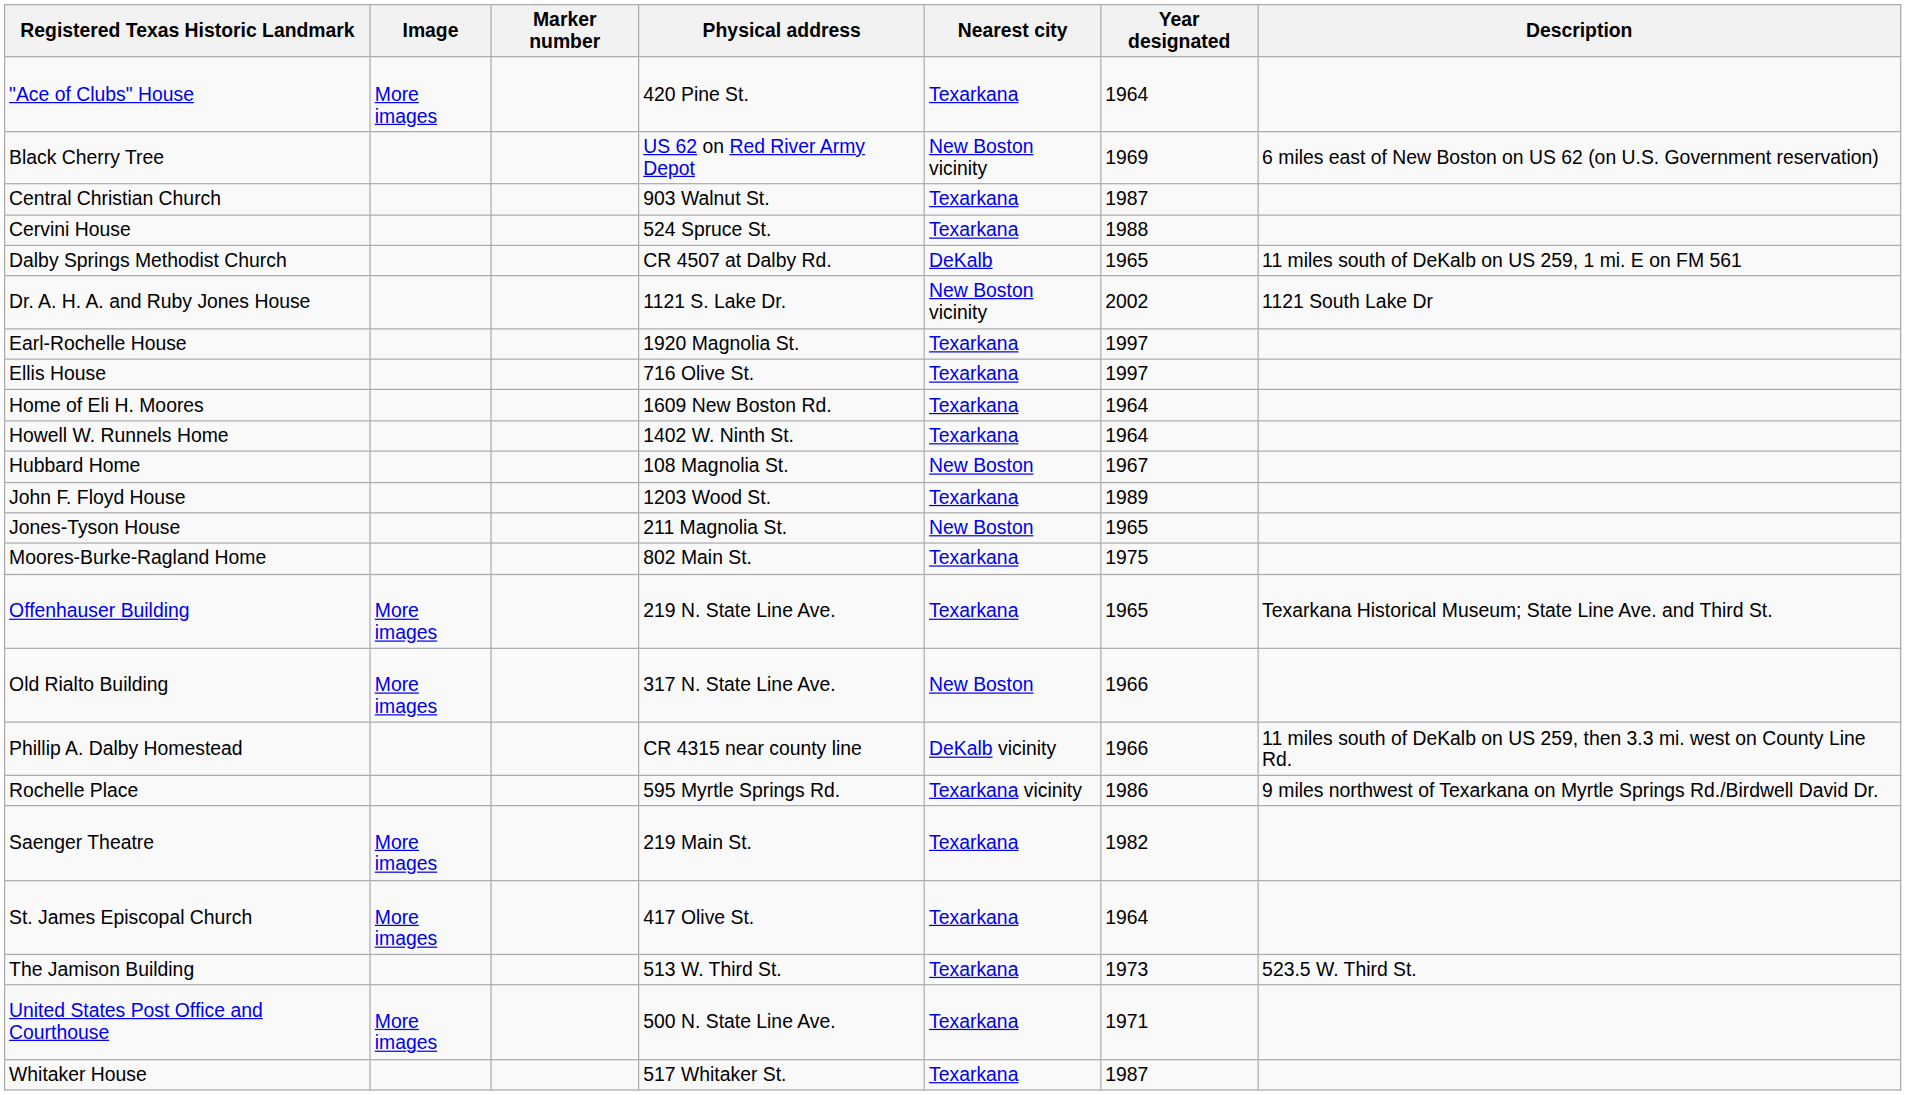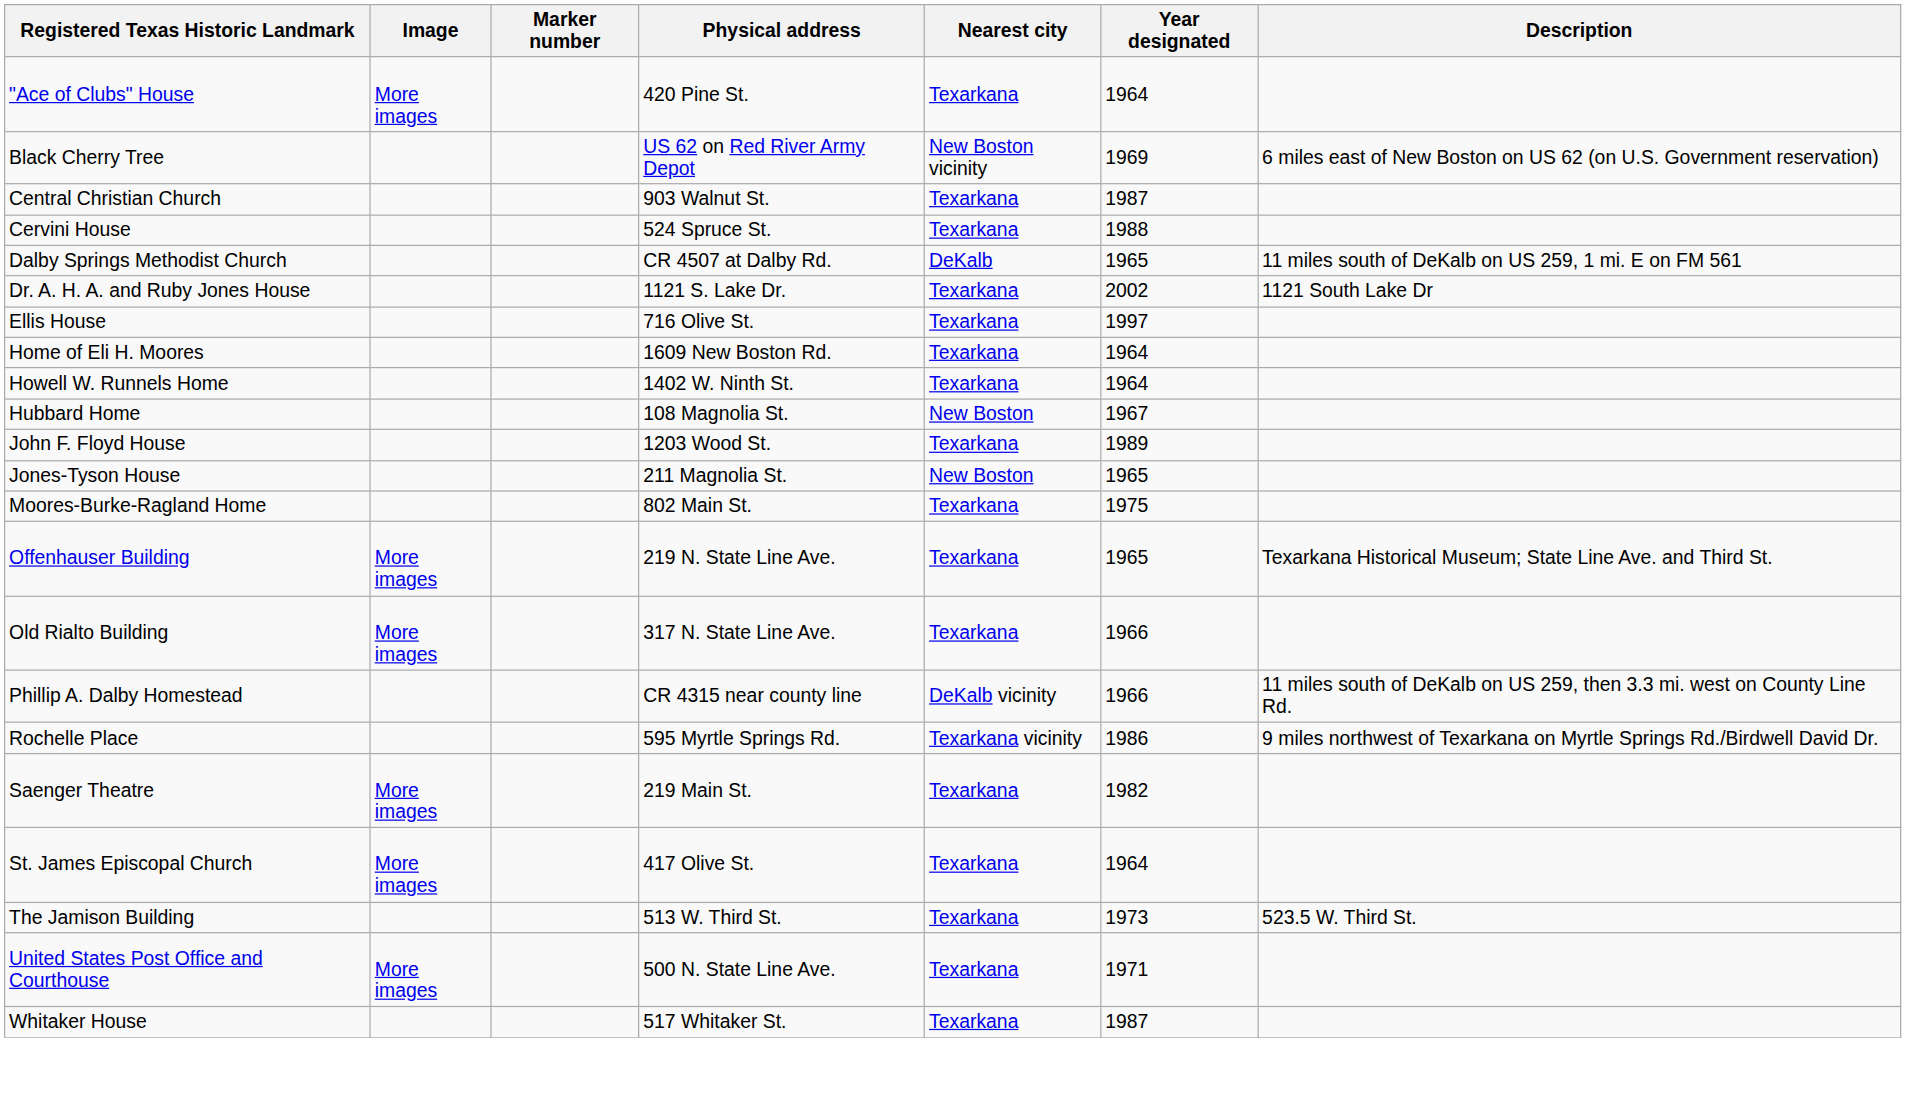 <table class="wikitable sortable">
 <tr>
 <th>Registered Texas Historic Landmark</th>
 <th>Image</th>
 <th>Marker number</th>
 <th>Physical address</th>
 <th>Nearest city</th>
 <th>Year designated</th>
 <th>Description</th>
 </tr>
 <tr>
 <td><a href='#'>"Ace of Clubs" House</a></td>
 <td><br> <a href='#'>More images</a></td>
 <td></td>
 <td>420 Pine St.<br></td>
 <td><a href='#'>Texarkana</a></td>
 <td>1964</td>
 <td></td>
 </tr>
 <tr>
 <td>Black Cherry Tree</td>
 <td></td>
 <td></td>
 <td><a href='#'>US 62</a> on <a href='#'>Red River Army Depot</a> </td>
 <td><a href='#'>New Boston</a> vicinity</td>
 <td>1969</td>
 <td>6 miles east of New Boston on US 62 (on U.S. Government reservation)</td>
 </tr>
 <tr>
 <td>Central Christian Church</td>
 <td></td>
 <td></td>
 <td>903 Walnut St.<br></td>
 <td><a href='#'>Texarkana</a></td>
 <td>1987</td>
 <td></td>
 </tr>
 <tr>
 <td>Cervini House</td>
 <td></td>
 <td></td>
 <td>524 Spruce St.<br></td>
 <td><a href='#'>Texarkana</a></td>
 <td>1988</td>
 <td></td>
 </tr>
 <tr>
 <td>Dalby Springs Methodist Church</td>
 <td></td>
 <td></td>
 <td>CR 4507 at Dalby Rd.<br></td>
 <td><a href='#'>DeKalb</a></td>
 <td>1965</td>
 <td>11 miles south of DeKalb on US 259, 1 mi. E on FM 561</td>
 </tr>
 <tr>
 <td>Dr. A. H. A. and Ruby Jones House</td>
 <td></td>
 <td></td>
 <td>1121 S. Lake Dr.<br></td>
-<td><a href='#'>New Boston</a> vicinity</td>
+<td><a href='#'>Texarkana</a></td>
 <td>2002</td>
 <td>1121 South Lake Dr</td>
-</tr>
-<tr>
-<td>Earl-Rochelle House</td>
-<td></td>
-<td></td>
-<td>1920 Magnolia St.<br></td>
-<td><a href='#'>Texarkana</a></td>
-<td>1997</td>
-<td></td>
 </tr>
 <tr>
 <td>Ellis House</td>
 <td></td>
 <td></td>
 <td>716 Olive St.<br></td>
 <td><a href='#'>Texarkana</a></td>
 <td>1997</td>
 <td></td>
 </tr>
 <tr>
 <td>Home of Eli H. Moores</td>
 <td></td>
 <td></td>
 <td>1609 New Boston Rd. <br></td>
 <td><a href='#'>Texarkana</a></td>
 <td>1964</td>
 <td></td>
 </tr>
 <tr>
 <td>Howell W. Runnels Home</td>
 <td></td>
 <td></td>
 <td>1402 W. Ninth St.<br></td>
 <td><a href='#'>Texarkana</a></td>
 <td>1964</td>
 <td></td>
 </tr>
 <tr>
 <td>Hubbard Home</td>
 <td></td>
 <td></td>
 <td>108 Magnolia St.<br></td>
 <td><a href='#'>New Boston</a></td>
 <td>1967</td>
 <td></td>
 </tr>
 <tr>
 <td>John F. Floyd House</td>
 <td></td>
 <td></td>
 <td>1203 Wood St.<br></td>
 <td><a href='#'>Texarkana</a></td>
 <td>1989</td>
 <td></td>
 </tr>
 <tr>
 <td>Jones-Tyson House</td>
 <td></td>
 <td></td>
 <td>211 Magnolia St.<br></td>
 <td><a href='#'>New Boston</a></td>
 <td>1965</td>
 <td></td>
 </tr>
 <tr>
 <td>Moores-Burke-Ragland Home</td>
 <td></td>
 <td></td>
 <td>802 Main St.<br></td>
 <td><a href='#'>Texarkana</a></td>
 <td>1975</td>
 <td></td>
 </tr>
 <tr>
 <td><a href='#'>Offenhauser Building</a></td>
 <td><br> <a href='#'>More images</a></td>
 <td></td>
 <td>219 N. State Line Ave.<br></td>
 <td><a href='#'>Texarkana</a></td>
 <td>1965</td>
 <td>Texarkana Historical Museum; State Line Ave. and Third St.</td>
 </tr>
 <tr>
 <td>Old Rialto Building</td>
 <td><br> <a href='#'>More images</a></td>
 <td></td>
 <td>317 N. State Line Ave.<br></td>
-<td><a href='#'>New Boston</a></td>
+<td><a href='#'>Texarkana</a></td>
 <td>1966</td>
 <td></td>
 </tr>
 <tr>
 <td>Phillip A. Dalby Homestead</td>
 <td></td>
 <td></td>
 <td>CR 4315 near county line<br></td>
 <td><a href='#'>DeKalb</a> vicinity</td>
 <td>1966</td>
 <td>11 miles south of DeKalb on US 259, then 3.3 mi. west on County Line Rd.</td>
 </tr>
 <tr>
 <td>Rochelle Place</td>
 <td></td>
 <td></td>
 <td>595 Myrtle Springs Rd.<br></td>
 <td><a href='#'>Texarkana</a> vicinity</td>
 <td>1986</td>
 <td>9 miles northwest of Texarkana on Myrtle Springs Rd./Birdwell David Dr.</td>
 </tr>
 <tr>
 <td>Saenger Theatre</td>
 <td><br> <a href='#'>More images</a></td>
 <td></td>
 <td>219 Main St.<br></td>
 <td><a href='#'>Texarkana</a></td>
 <td>1982</td>
 <td></td>
 </tr>
 <tr>
 <td>St. James Episcopal Church</td>
 <td><br> <a href='#'>More images</a></td>
 <td></td>
 <td>417 Olive St.<br></td>
 <td><a href='#'>Texarkana</a></td>
 <td>1964</td>
 <td></td>
 </tr>
 <tr>
 <td>The Jamison Building</td>
 <td></td>
 <td></td>
 <td>513 W. Third St.<br></td>
 <td><a href='#'>Texarkana</a></td>
 <td>1973</td>
 <td>523.5 W. Third St.</td>
 </tr>
 <tr>
 <td><a href='#'>United States Post Office and Courthouse</a></td>
 <td><br> <a href='#'>More images</a></td>
 <td></td>
 <td>500 N. State Line Ave.<br></td>
 <td><a href='#'>Texarkana</a></td>
 <td>1971</td>
 <td></td>
 </tr>
 <tr>
 <td>Whitaker House</td>
 <td></td>
 <td></td>
 <td>517 Whitaker St.<br></td>
 <td><a href='#'>Texarkana</a></td>
 <td>1987</td>
 <td></td>
 </tr>
 </table>
